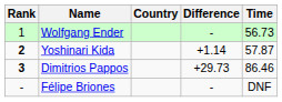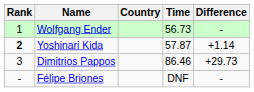 <table class="wikitable sortable" style="text-align:center">
 <tr>
 <th>Rank</th>
 <th>Name</th>
 <th>Country</th>
+<th>Time</th>
 <th>Difference</th>
-<th>Time</th>
 </tr>
 <tr style="background:#cfc;">
 <td>1</td>
 <td align=left><a href='#'>Wolfgang Ender</a></td>
 <td align=left></td>
+<td>56.73</td>
 <td>-</td>
-<td>56.73</td>
 </tr>
 <tr>
 <td><strong>2</strong></td>
 <td align=left><a href='#'>Yoshinari Kida</a></td>
 <td align=left></td>
+<td>57.87</td>
 <td>+1.14</td>
-<td>57.87</td>
 </tr>
 <tr>
-<td><strong>3</strong></td>
+<td>3</td>
 <td align=left><a href='#'>Dimitrios Pappos</a></td>
 <td align=left></td>
+<td>86.46</td>
 <td>+29.73</td>
-<td>86.46</td>
 </tr>
 <tr>
 <td>-</td>
 <td align=left><a href='#'>Félipe Briones</a></td>
 <td align=left></td>
+<td>DNF</td>
 <td>-</td>
-<td>DNF</td>
 </tr>
 </table>
